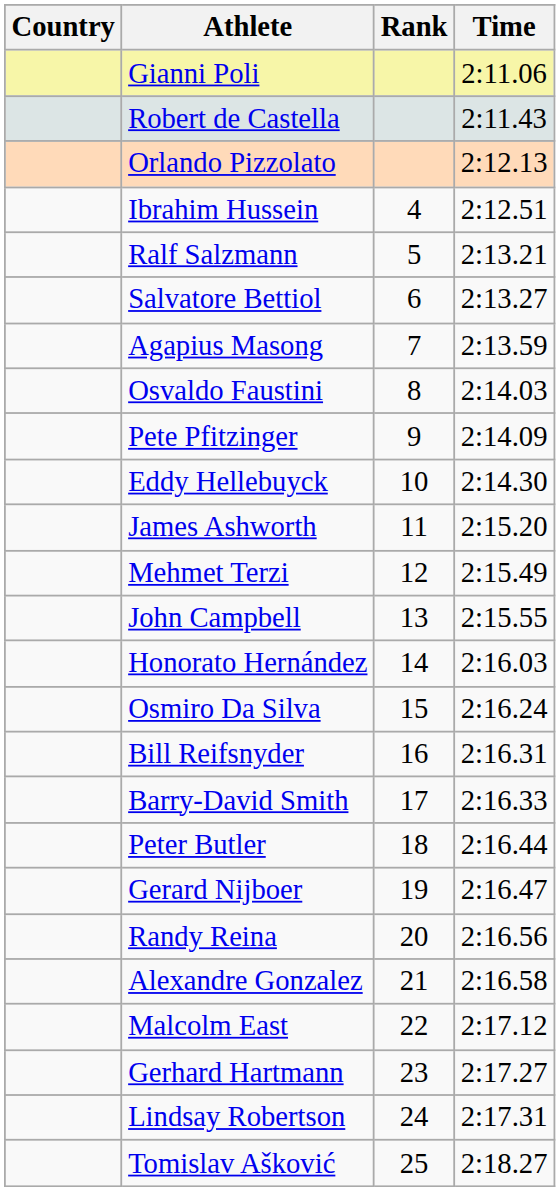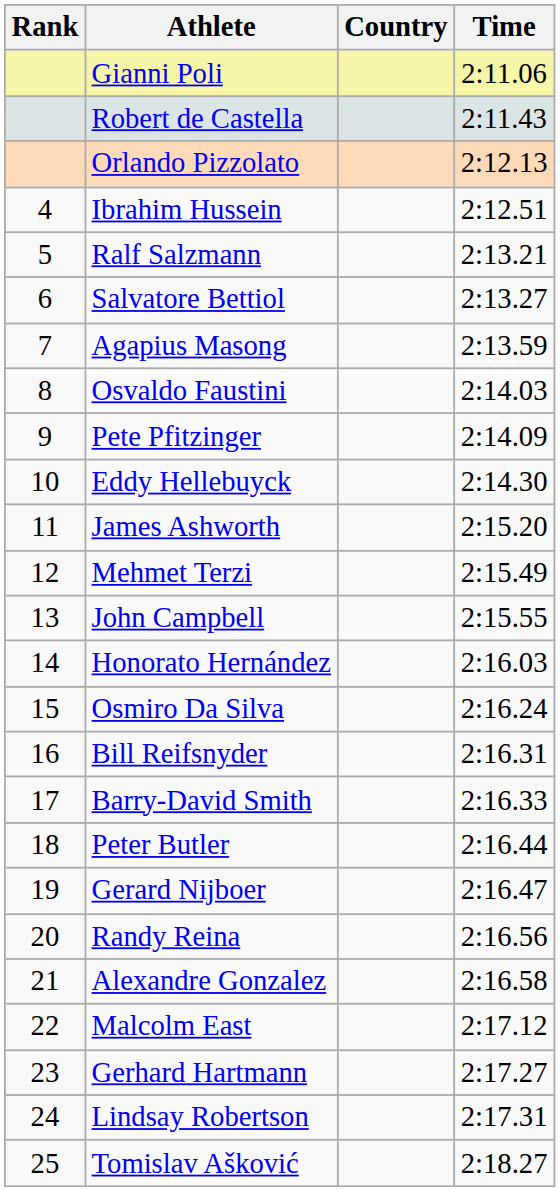 <table class="wikitable" style="text-align:left;">
 <tr>
+<th>Rank</th>
+<th>Athlete</th>
 <th>Country</th>
-<th>Athlete</th>
-<th>Rank</th>
 <th>Time</th>
 </tr>
 <tr bgcolor="#F7F6A8">
+<td align=center></td>
+<td><a href='#'>Gianni Poli</a></td>
 <td></td>
-<td><a href='#'>Gianni Poli</a></td>
-<td align=center></td>
 <td align=center>2:11.06</td>
 </tr>
 <tr bgcolor="#DCE5E5">
+<td align=center></td>
+<td><a href='#'>Robert de Castella</a></td>
 <td></td>
-<td><a href='#'>Robert de Castella</a></td>
-<td align=center></td>
 <td align=center>2:11.43</td>
 </tr>
 <tr bgcolor="#FFDAB9">
+<td align=center></td>
+<td><a href='#'>Orlando Pizzolato</a></td>
 <td></td>
-<td><a href='#'>Orlando Pizzolato</a></td>
-<td align=center></td>
 <td align=center>2:12.13</td>
 </tr>
 <tr>
+<td align=center>4</td>
+<td><a href='#'>Ibrahim Hussein</a></td>
 <td></td>
-<td><a href='#'>Ibrahim Hussein</a></td>
-<td align=center>4</td>
 <td align=center>2:12.51</td>
 </tr>
 <tr>
+<td align=center>5</td>
+<td><a href='#'>Ralf Salzmann</a></td>
 <td></td>
-<td><a href='#'>Ralf Salzmann</a></td>
-<td align=center>5</td>
 <td align="center">2:13.21</td>
 </tr>
 <tr>
+<td align=center>6</td>
+<td><a href='#'>Salvatore Bettiol</a></td>
 <td></td>
-<td><a href='#'>Salvatore Bettiol</a></td>
-<td align=center>6</td>
 <td align=center>2:13.27</td>
 </tr>
 <tr>
+<td align=center>7</td>
+<td><a href='#'>Agapius Masong</a></td>
 <td></td>
-<td><a href='#'>Agapius Masong</a></td>
-<td align=center>7</td>
 <td align=center>2:13.59</td>
 </tr>
 <tr>
+<td align=center>8</td>
+<td><a href='#'>Osvaldo Faustini</a></td>
 <td></td>
-<td><a href='#'>Osvaldo Faustini</a></td>
-<td align=center>8</td>
 <td align=center>2:14.03</td>
 </tr>
 <tr>
+<td align=center>9</td>
+<td><a href='#'>Pete Pfitzinger</a></td>
 <td></td>
-<td><a href='#'>Pete Pfitzinger</a></td>
-<td align=center>9</td>
 <td align=center>2:14.09</td>
 </tr>
 <tr>
+<td align=center>10</td>
+<td><a href='#'>Eddy Hellebuyck</a></td>
 <td></td>
-<td><a href='#'>Eddy Hellebuyck</a></td>
-<td align=center>10</td>
 <td align=center>2:14.30</td>
 </tr>
 <tr>
+<td align=center>11</td>
+<td><a href='#'>James Ashworth</a></td>
 <td></td>
-<td><a href='#'>James Ashworth</a></td>
-<td align=center>11</td>
 <td align=center>2:15.20</td>
 </tr>
 <tr>
+<td align=center>12</td>
+<td><a href='#'>Mehmet Terzi</a></td>
 <td></td>
-<td><a href='#'>Mehmet Terzi</a></td>
-<td align=center>12</td>
 <td align=center>2:15.49</td>
 </tr>
 <tr>
+<td align=center>13</td>
+<td><a href='#'>John Campbell</a></td>
 <td></td>
-<td><a href='#'>John Campbell</a></td>
-<td align=center>13</td>
 <td align=center>2:15.55</td>
 </tr>
 <tr>
+<td align=center>14</td>
+<td><a href='#'>Honorato Hernández</a></td>
 <td></td>
-<td><a href='#'>Honorato Hernández</a></td>
-<td align=center>14</td>
 <td align=center>2:16.03</td>
 </tr>
 <tr>
+<td align=center>15</td>
+<td><a href='#'>Osmiro Da Silva</a></td>
 <td></td>
-<td><a href='#'>Osmiro Da Silva</a></td>
-<td align=center>15</td>
 <td align="center">2:16.24</td>
 </tr>
 <tr>
+<td align=center>16</td>
+<td><a href='#'>Bill Reifsnyder</a></td>
 <td></td>
-<td><a href='#'>Bill Reifsnyder</a></td>
-<td align=center>16</td>
 <td align=center>2:16.31</td>
 </tr>
 <tr>
+<td align=center>17</td>
+<td><a href='#'>Barry-David Smith</a></td>
 <td></td>
-<td><a href='#'>Barry-David Smith</a></td>
-<td align=center>17</td>
 <td align=center>2:16.33</td>
 </tr>
 <tr>
+<td align=center>18</td>
+<td><a href='#'>Peter Butler</a></td>
 <td></td>
-<td><a href='#'>Peter Butler</a></td>
-<td align=center>18</td>
 <td align=center>2:16.44</td>
 </tr>
 <tr>
+<td align=center>19</td>
+<td><a href='#'>Gerard Nijboer</a></td>
 <td></td>
-<td><a href='#'>Gerard Nijboer</a></td>
-<td align=center>19</td>
 <td align=center>2:16.47</td>
 </tr>
 <tr>
+<td align=center>20</td>
+<td><a href='#'>Randy Reina</a></td>
 <td></td>
-<td><a href='#'>Randy Reina</a></td>
-<td align=center>20</td>
 <td align=center>2:16.56</td>
 </tr>
 <tr>
+<td align=center>21</td>
+<td><a href='#'>Alexandre Gonzalez</a></td>
 <td></td>
-<td><a href='#'>Alexandre Gonzalez</a></td>
-<td align=center>21</td>
 <td align=center>2:16.58</td>
 </tr>
 <tr>
+<td align=center>22</td>
+<td><a href='#'>Malcolm East</a></td>
 <td></td>
-<td><a href='#'>Malcolm East</a></td>
-<td align=center>22</td>
 <td align=center>2:17.12</td>
 </tr>
 <tr>
+<td align=center>23</td>
+<td><a href='#'>Gerhard Hartmann</a></td>
 <td></td>
-<td><a href='#'>Gerhard Hartmann</a></td>
-<td align=center>23</td>
 <td align=center>2:17.27</td>
 </tr>
 <tr>
+<td align=center>24</td>
+<td><a href='#'>Lindsay Robertson</a></td>
 <td></td>
-<td><a href='#'>Lindsay Robertson</a></td>
-<td align=center>24</td>
 <td align=center>2:17.31</td>
 </tr>
 <tr>
+<td align=center>25</td>
+<td><a href='#'>Tomislav Ašković</a></td>
 <td></td>
-<td><a href='#'>Tomislav Ašković</a></td>
-<td align=center>25</td>
 <td align=center>2:18.27</td>
 </tr>
 </table>
